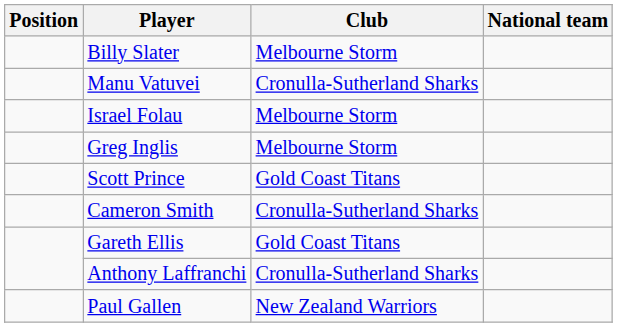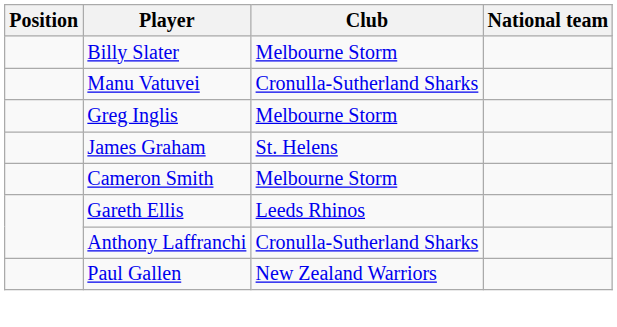 <table class="wikitable collapsible collapsed">
 <tr>
 <th>Position</th>
 <th>Player</th>
 <th>Club</th>
 <th>National team</th>
 </tr>
 <tr>
 <td></td>
 <td> <a href='#'>Billy Slater</a></td>
 <td> <a href='#'>Melbourne Storm</a></td>
 <td></td>
 </tr>
 <tr>
 <td></td>
 <td> <a href='#'>Manu Vatuvei</a></td>
 <td> <a href='#'>Cronulla-Sutherland Sharks</a></td>
 <td></td>
 </tr>
 <tr>
 <td></td>
-<td> <a href='#'>Israel Folau</a></td>
-<td> <a href='#'>Melbourne Storm</a></td>
-<td></td>
-</tr>
-<tr>
-<td></td>
 <td> <a href='#'>Greg Inglis</a></td>
 <td> <a href='#'>Melbourne Storm</a></td>
 <td></td>
 </tr>
 <tr>
 <td></td>
-<td> <a href='#'>Scott Prince</a></td>
-<td> <a href='#'>Gold Coast Titans</a></td>
+<td> <a href='#'>James Graham</a></td>
+<td> <a href='#'>St. Helens</a></td>
 <td></td>
 </tr>
 <tr>
 <td></td>
 <td> <a href='#'>Cameron Smith</a></td>
-<td> <a href='#'>Cronulla-Sutherland Sharks</a></td>
+<td> <a href='#'>Melbourne Storm</a></td>
 <td></td>
 </tr>
 <tr>
 <td rowspan="2"></td>
 <td> <a href='#'>Gareth Ellis</a></td>
-<td> <a href='#'>Gold Coast Titans</a></td>
+<td> <a href='#'>Leeds Rhinos</a></td>
 <td></td>
 </tr>
 <tr>
 <td> <a href='#'>Anthony Laffranchi</a></td>
 <td> <a href='#'>Cronulla-Sutherland Sharks</a></td>
 <td></td>
 </tr>
 <tr>
 <td></td>
 <td> <a href='#'>Paul Gallen</a></td>
 <td> <a href='#'>New Zealand Warriors</a></td>
 <td></td>
 </tr>
 </table>
